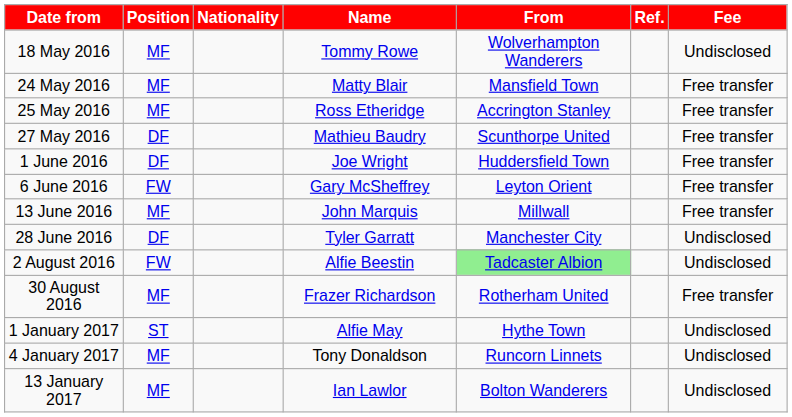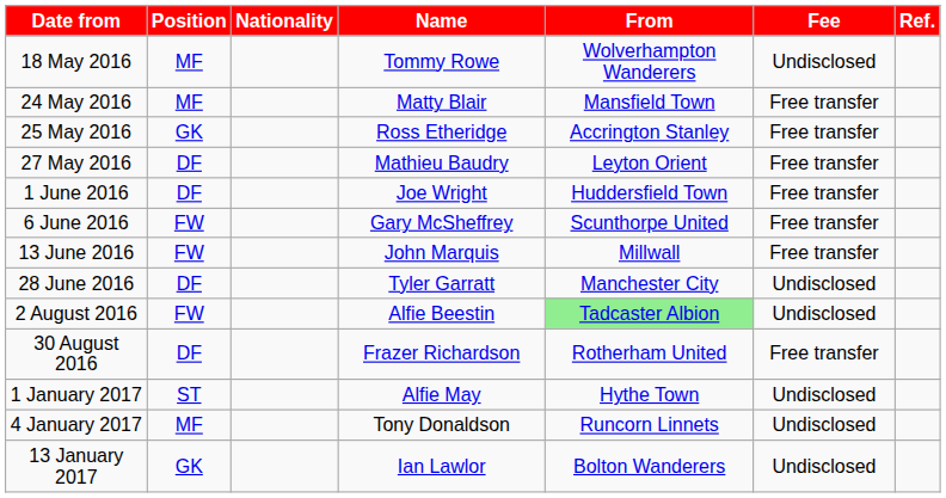 <table class="wikitable" style="text-align:center; font-size:90%">
 <tr>
 <th style="background:#FF0000; color:white; width:100px;">Date from</th>
 <th style="background:#FF0000; color:white; width:50px;">Position</th>
 <th style="background:#FF0000; color:white; width:50px;">Nationality</th>
 <th style="background:#FF0000; color:white; width:150px;">Name</th>
 <th style="background:#FF0000; color:white; width:150px;">From</th>
+<th style="background:#FF0000; color:white; width:100px;">Fee</th>
 <th style="background:#FF0000; color:white; width:25px;">Ref.</th>
-<th style="background:#FF0000; color:white; width:100px;">Fee</th>
 </tr>
 <tr>
 <td>18 May 2016</td>
 <td><a href='#'>MF</a></td>
 <td></td>
 <td><a href='#'>Tommy Rowe</a></td>
 <td><a href='#'>Wolverhampton Wanderers</a></td>
+<td>Undisclosed</td>
 <td></td>
-<td>Undisclosed</td>
 </tr>
 <tr>
 <td>24 May 2016</td>
 <td><a href='#'>MF</a></td>
 <td></td>
 <td><a href='#'>Matty Blair</a></td>
 <td><a href='#'>Mansfield Town</a></td>
+<td>Free transfer</td>
 <td></td>
-<td>Free transfer</td>
 </tr>
 <tr>
 <td>25 May 2016</td>
-<td><a href='#'>MF</a></td>
+<td><a href='#'>GK</a></td>
 <td></td>
 <td><a href='#'>Ross Etheridge</a></td>
 <td><a href='#'>Accrington Stanley</a></td>
+<td>Free transfer</td>
 <td></td>
-<td>Free transfer</td>
 </tr>
 <tr>
 <td>27 May 2016</td>
 <td><a href='#'>DF</a></td>
 <td></td>
 <td><a href='#'>Mathieu Baudry</a></td>
-<td><a href='#'>Scunthorpe United</a></td>
+<td><a href='#'>Leyton Orient</a></td>
+<td>Free transfer</td>
 <td></td>
-<td>Free transfer</td>
 </tr>
 <tr>
 <td>1 June 2016</td>
 <td><a href='#'>DF</a></td>
 <td></td>
 <td><a href='#'>Joe Wright</a></td>
 <td><a href='#'>Huddersfield Town</a></td>
+<td>Free transfer</td>
 <td></td>
-<td>Free transfer</td>
 </tr>
 <tr>
 <td>6 June 2016</td>
 <td><a href='#'>FW</a></td>
 <td></td>
 <td><a href='#'>Gary McSheffrey</a></td>
-<td><a href='#'>Leyton Orient</a></td>
+<td><a href='#'>Scunthorpe United</a></td>
+<td>Free transfer</td>
 <td></td>
-<td>Free transfer</td>
 </tr>
 <tr>
 <td>13 June 2016</td>
-<td><a href='#'>MF</a></td>
+<td><a href='#'>FW</a></td>
 <td></td>
 <td><a href='#'>John Marquis</a></td>
 <td><a href='#'>Millwall</a></td>
+<td>Free transfer</td>
 <td></td>
-<td>Free transfer</td>
 </tr>
 <tr>
 <td>28 June 2016</td>
 <td><a href='#'>DF</a></td>
 <td></td>
 <td><a href='#'>Tyler Garratt</a></td>
 <td><a href='#'>Manchester City</a></td>
+<td>Undisclosed</td>
 <td></td>
-<td>Undisclosed</td>
 </tr>
 <tr>
 <td>2 August 2016</td>
 <td><a href='#'>FW</a></td>
 <td></td>
 <td><a href='#'>Alfie Beestin</a></td>
 <td style="background: lightgreen;"><a href='#'>Tadcaster Albion</a></td>
+<td>Undisclosed</td>
 <td></td>
-<td>Undisclosed</td>
 </tr>
 <tr>
 <td>30 August 2016</td>
-<td><a href='#'>MF</a></td>
+<td><a href='#'>DF</a></td>
 <td></td>
 <td><a href='#'>Frazer Richardson</a></td>
 <td><a href='#'>Rotherham United</a></td>
+<td>Free transfer</td>
 <td></td>
-<td>Free transfer</td>
 </tr>
 <tr>
 <td>1 January 2017</td>
 <td><a href='#'>ST</a></td>
 <td></td>
 <td><a href='#'>Alfie May</a></td>
 <td><a href='#'>Hythe Town</a></td>
+<td>Undisclosed</td>
 <td></td>
-<td>Undisclosed</td>
 </tr>
 <tr>
 <td>4 January 2017</td>
 <td><a href='#'>MF</a></td>
 <td></td>
 <td>Tony Donaldson</td>
 <td><a href='#'>Runcorn Linnets</a></td>
+<td>Undisclosed</td>
 <td></td>
-<td>Undisclosed</td>
 </tr>
 <tr>
 <td>13 January 2017</td>
-<td><a href='#'>MF</a></td>
+<td><a href='#'>GK</a></td>
 <td></td>
 <td><a href='#'>Ian Lawlor</a></td>
 <td><a href='#'>Bolton Wanderers</a></td>
+<td>Undisclosed</td>
 <td></td>
-<td>Undisclosed</td>
 </tr>
 </table>
